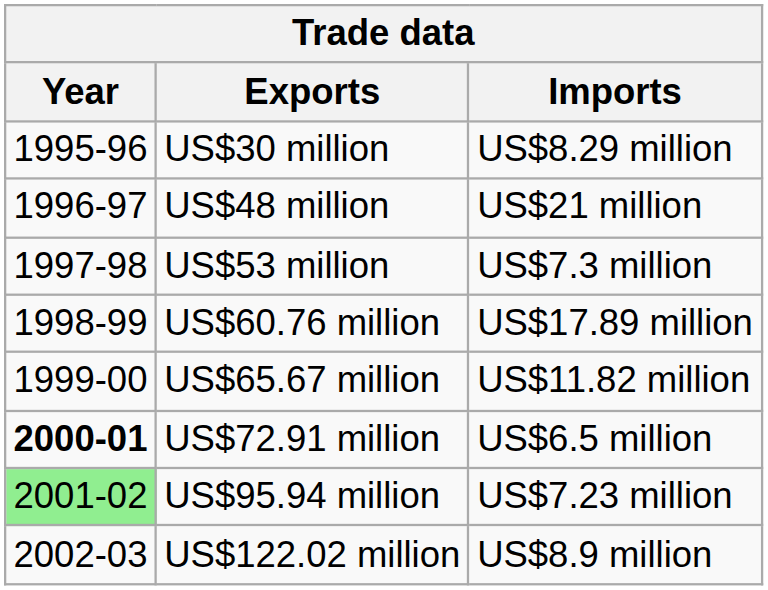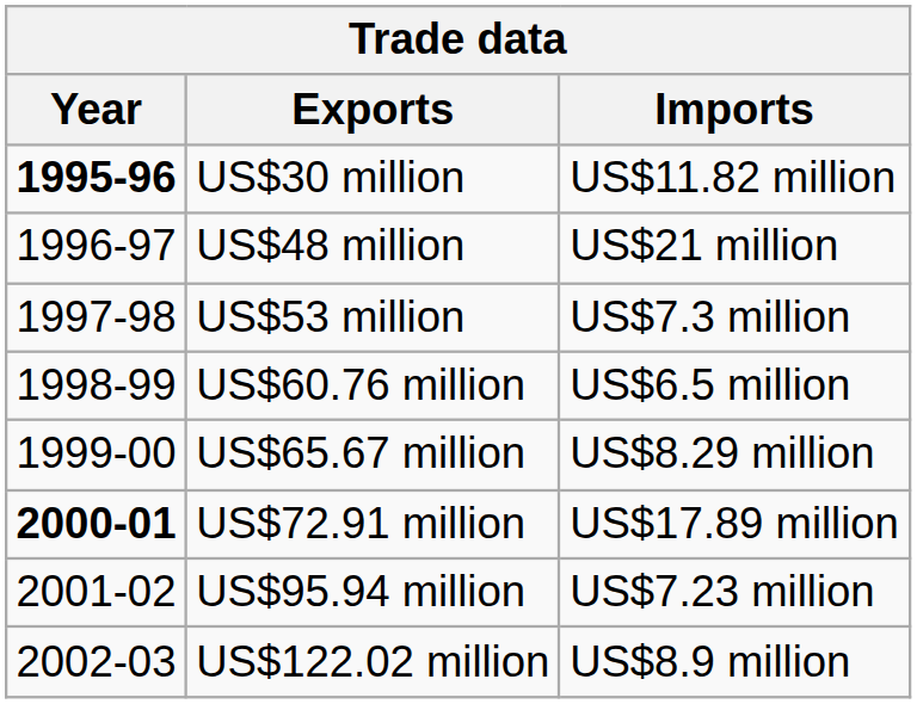 <table class="wikitable">
 <tr>
 <th colspan="6"><strong>Trade data</strong></th>
 </tr>
 <tr>
 <th>Year</th>
 <th>Exports</th>
 <th>Imports</th>
 </tr>
 <tr>
-<td>1995-96</td>
+<td><strong>1995-96</strong></td>
 <td>US$30 million</td>
-<td>US$8.29 million</td>
+<td>US$11.82 million</td>
 </tr>
 <tr>
 <td>1996-97</td>
 <td>US$48 million</td>
 <td>US$21 million</td>
 </tr>
 <tr>
 <td>1997-98</td>
 <td>US$53 million</td>
 <td>US$7.3 million</td>
 </tr>
 <tr>
 <td>1998-99</td>
 <td>US$60.76 million</td>
-<td>US$17.89 million</td>
+<td>US$6.5 million</td>
 </tr>
 <tr>
 <td>1999-00</td>
 <td>US$65.67 million</td>
-<td>US$11.82 million</td>
+<td>US$8.29 million</td>
 </tr>
 <tr>
 <td><strong>2000-01</strong></td>
 <td>US$72.91 million</td>
-<td>US$6.5 million</td>
+<td>US$17.89 million</td>
 </tr>
 <tr>
-<td style="background: lightgreen;">2001-02</td>
+<td>2001-02</td>
 <td>US$95.94 million</td>
 <td>US$7.23 million</td>
 </tr>
 <tr>
 <td>2002-03</td>
 <td>US$122.02 million</td>
 <td>US$8.9 million</td>
 </tr>
 </table>
